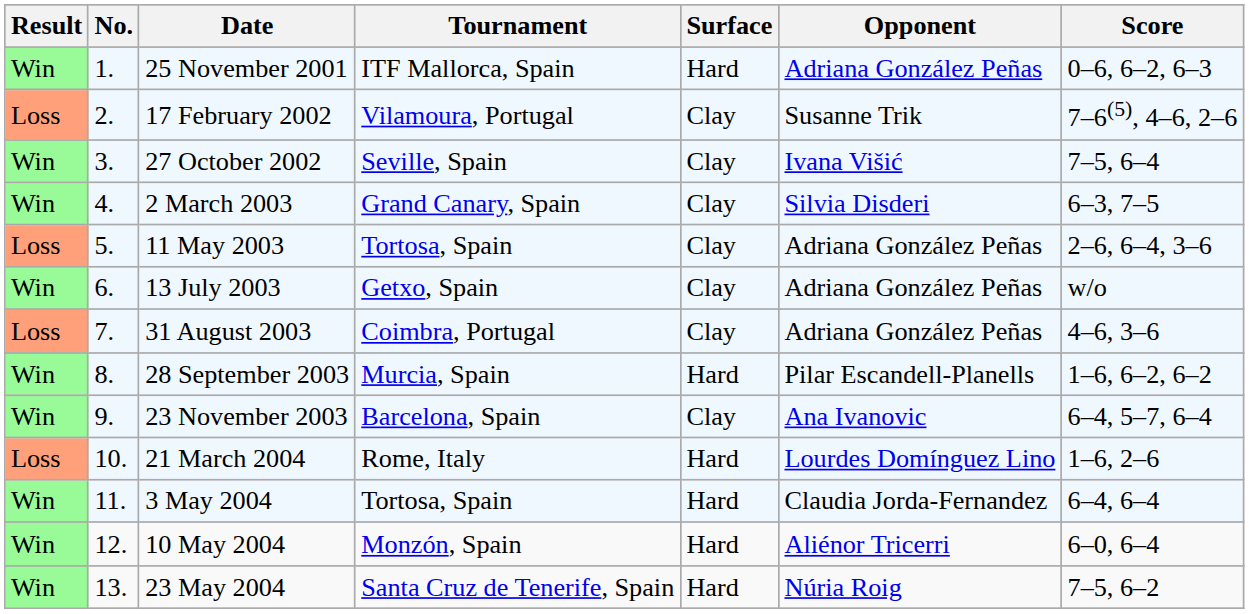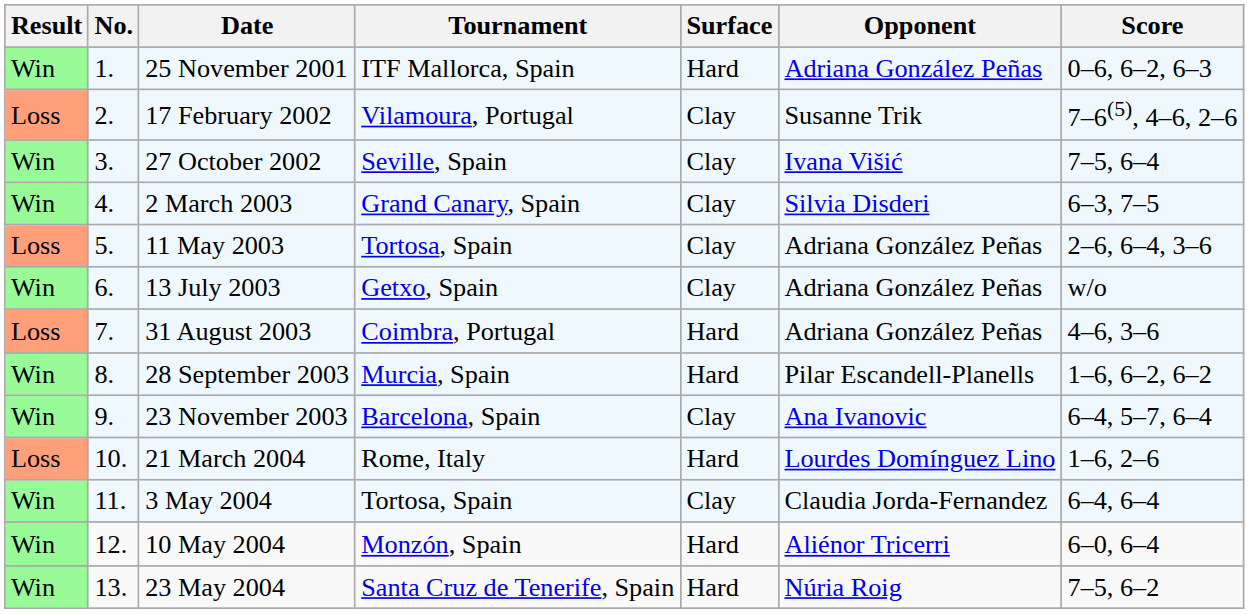 <table class="sortable wikitable" style="font-size:97%;">
 <tr>
 <th>Result</th>
 <th>No.</th>
 <th>Date</th>
 <th>Tournament</th>
 <th>Surface</th>
 <th>Opponent</th>
 <th class="unsortable">Score</th>
 </tr>
 <tr bgcolor="#f0f8ff">
 <td style="background:#98fb98;">Win</td>
 <td>1.</td>
 <td>25 November 2001</td>
 <td>ITF Mallorca, Spain</td>
 <td>Hard</td>
 <td> <a href='#'>Adriana González Peñas</a></td>
 <td>0–6, 6–2, 6–3</td>
 </tr>
 <tr bgcolor="#f0f8ff">
 <td style="background:#ffa07a;">Loss</td>
 <td>2.</td>
 <td>17 February 2002</td>
 <td><a href='#'>Vilamoura</a>, Portugal</td>
 <td>Clay</td>
 <td> Susanne Trik</td>
 <td>7–6<sup>(5)</sup>, 4–6, 2–6</td>
 </tr>
 <tr bgcolor="#f0f8ff">
 <td style="background:#98fb98;">Win</td>
 <td>3.</td>
 <td>27 October 2002</td>
 <td><a href='#'>Seville</a>, Spain</td>
 <td>Clay</td>
 <td> <a href='#'>Ivana Višić</a></td>
 <td>7–5, 6–4</td>
 </tr>
 <tr bgcolor="#f0f8ff">
 <td style="background:#98fb98;">Win</td>
 <td>4.</td>
 <td>2 March 2003</td>
 <td><a href='#'>Grand Canary</a>, Spain</td>
 <td>Clay</td>
 <td> <a href='#'>Silvia Disderi</a></td>
 <td>6–3, 7–5</td>
 </tr>
 <tr bgcolor="#f0f8ff">
 <td style="background:#ffa07a;">Loss</td>
 <td>5.</td>
 <td>11 May 2003</td>
 <td><a href='#'>Tortosa</a>, Spain</td>
 <td>Clay</td>
 <td> Adriana González Peñas</td>
 <td>2–6, 6–4, 3–6</td>
 </tr>
 <tr bgcolor="#f0f8ff">
 <td style="background:#98fb98;">Win</td>
 <td>6.</td>
 <td>13 July 2003</td>
 <td><a href='#'>Getxo</a>, Spain</td>
 <td>Clay</td>
 <td> Adriana González Peñas</td>
 <td>w/o</td>
 </tr>
 <tr bgcolor="#f0f8ff">
 <td style="background:#ffa07a;">Loss</td>
 <td>7.</td>
 <td>31 August 2003</td>
 <td><a href='#'>Coimbra</a>, Portugal</td>
-<td>Clay</td>
+<td>Hard</td>
 <td> Adriana González Peñas</td>
 <td>4–6, 3–6</td>
 </tr>
 <tr bgcolor="#f0f8ff">
 <td style="background:#98fb98;">Win</td>
 <td>8.</td>
 <td>28 September 2003</td>
 <td><a href='#'>Murcia</a>, Spain</td>
 <td>Hard</td>
 <td> Pilar Escandell-Planells</td>
 <td>1–6, 6–2, 6–2</td>
 </tr>
 <tr bgcolor="#f0f8ff">
 <td style="background:#98fb98;">Win</td>
 <td>9.</td>
 <td>23 November 2003</td>
 <td><a href='#'>Barcelona</a>, Spain</td>
 <td>Clay</td>
 <td> <a href='#'>Ana Ivanovic</a></td>
 <td>6–4, 5–7, 6–4</td>
 </tr>
 <tr bgcolor="#f0f8ff">
 <td style="background:#ffa07a;">Loss</td>
 <td>10.</td>
 <td>21 March 2004</td>
 <td>Rome, Italy</td>
 <td>Hard</td>
 <td> <a href='#'>Lourdes Domínguez Lino</a></td>
 <td>1–6, 2–6</td>
 </tr>
 <tr bgcolor="#f0f8ff">
 <td style="background:#98fb98;">Win</td>
 <td>11.</td>
 <td>3 May 2004</td>
 <td>Tortosa, Spain</td>
-<td>Hard</td>
+<td>Clay</td>
 <td> Claudia Jorda-Fernandez</td>
 <td>6–4, 6–4</td>
 </tr>
 <tr>
 <td style="background:#98fb98;">Win</td>
 <td>12.</td>
 <td>10 May 2004</td>
 <td><a href='#'>Monzón</a>, Spain</td>
 <td>Hard</td>
 <td> <a href='#'>Aliénor Tricerri</a></td>
 <td>6–0, 6–4</td>
 </tr>
 <tr>
 <td style="background:#98fb98;">Win</td>
 <td>13.</td>
 <td>23 May 2004</td>
 <td><a href='#'>Santa Cruz de Tenerife</a>, Spain</td>
 <td>Hard</td>
 <td> <a href='#'>Núria Roig</a></td>
 <td>7–5, 6–2</td>
 </tr>
 </table>
